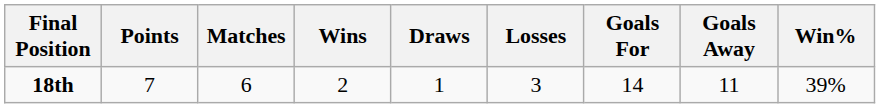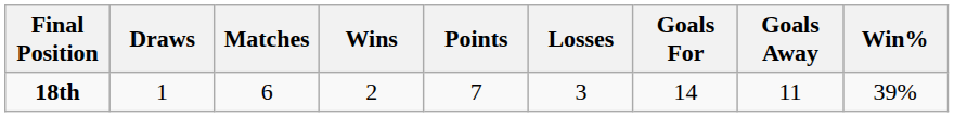 <table class="wikitable" style="font-size: 95%; text-align: center;">
 <tr>
 <th width=60>Final Position</th>
-<th width=60>Points</th>
+<th width=60>Draws</th>
 <th width=60>Matches</th>
 <th width=60>Wins</th>
-<th width=60>Draws</th>
+<th width=60>Points</th>
 <th width=60>Losses</th>
 <th width=60>Goals For</th>
 <th width=60>Goals Away</th>
 <th width=60>Win%</th>
 </tr>
 <tr>
 <td><strong>18th</strong></td>
-<td>7</td>
+<td>1</td>
 <td>6</td>
 <td>2</td>
-<td>1</td>
+<td>7</td>
 <td>3</td>
 <td>14</td>
 <td>11</td>
 <td>39%</td>
 </tr>
 </table>
